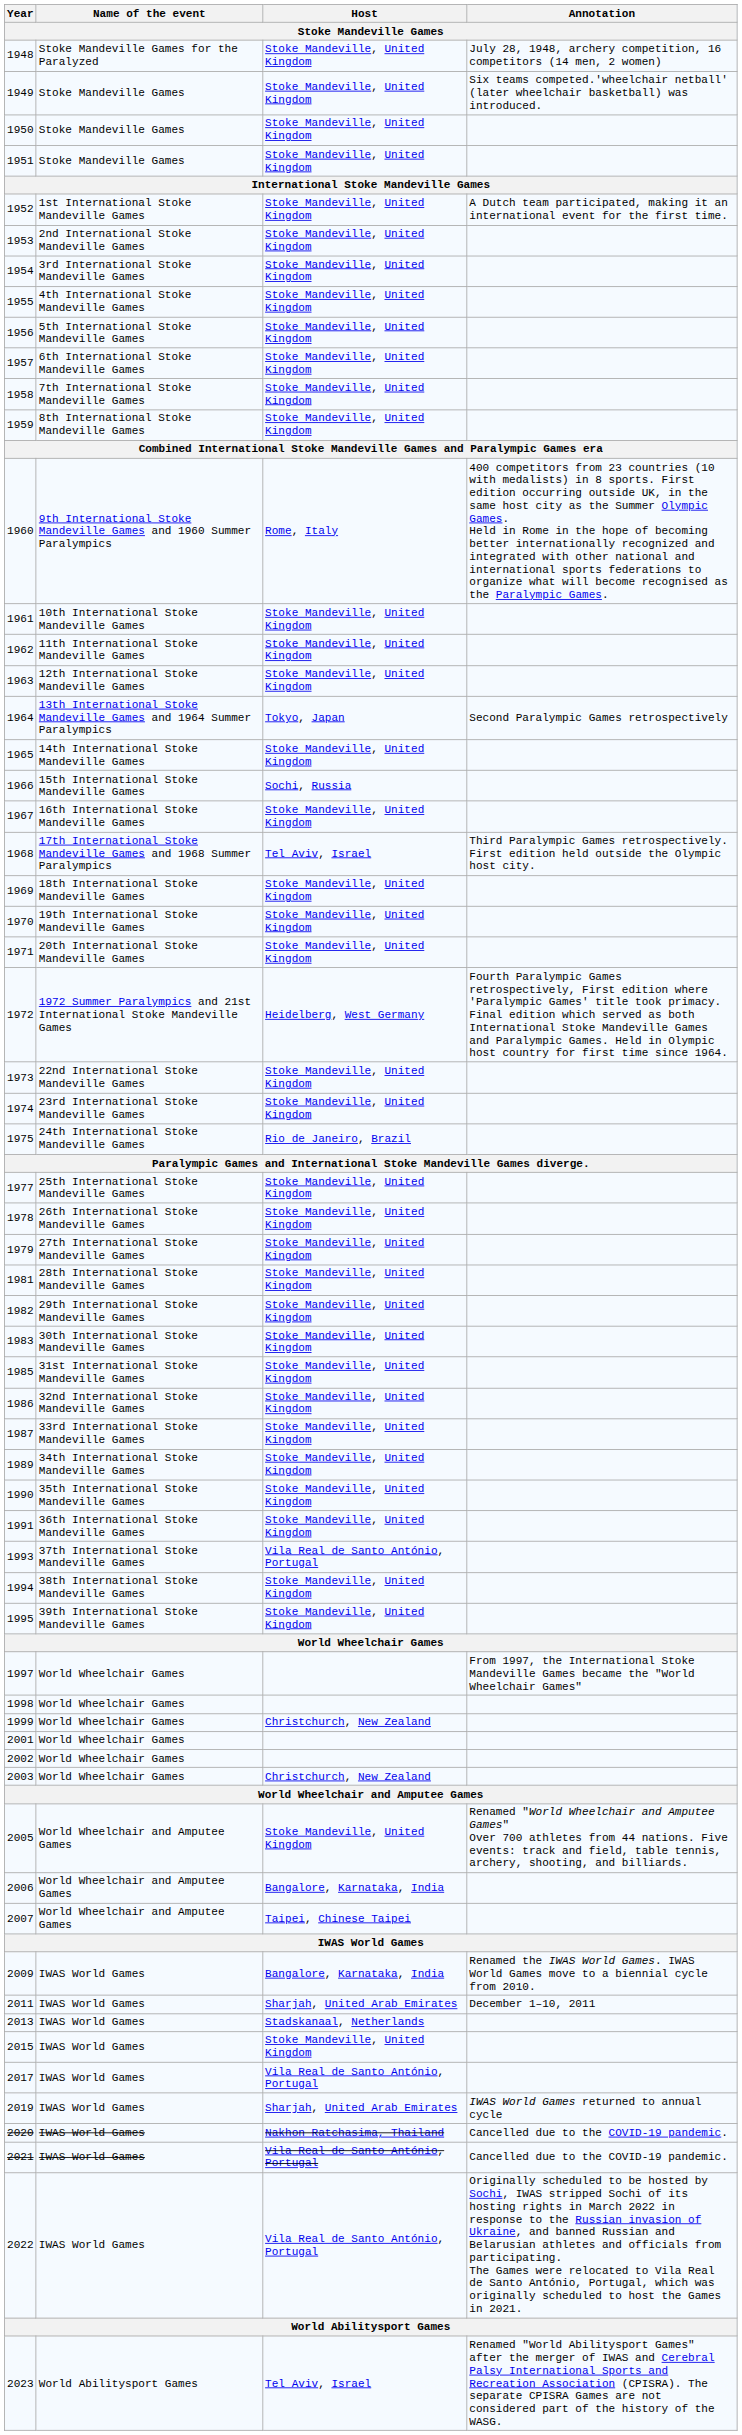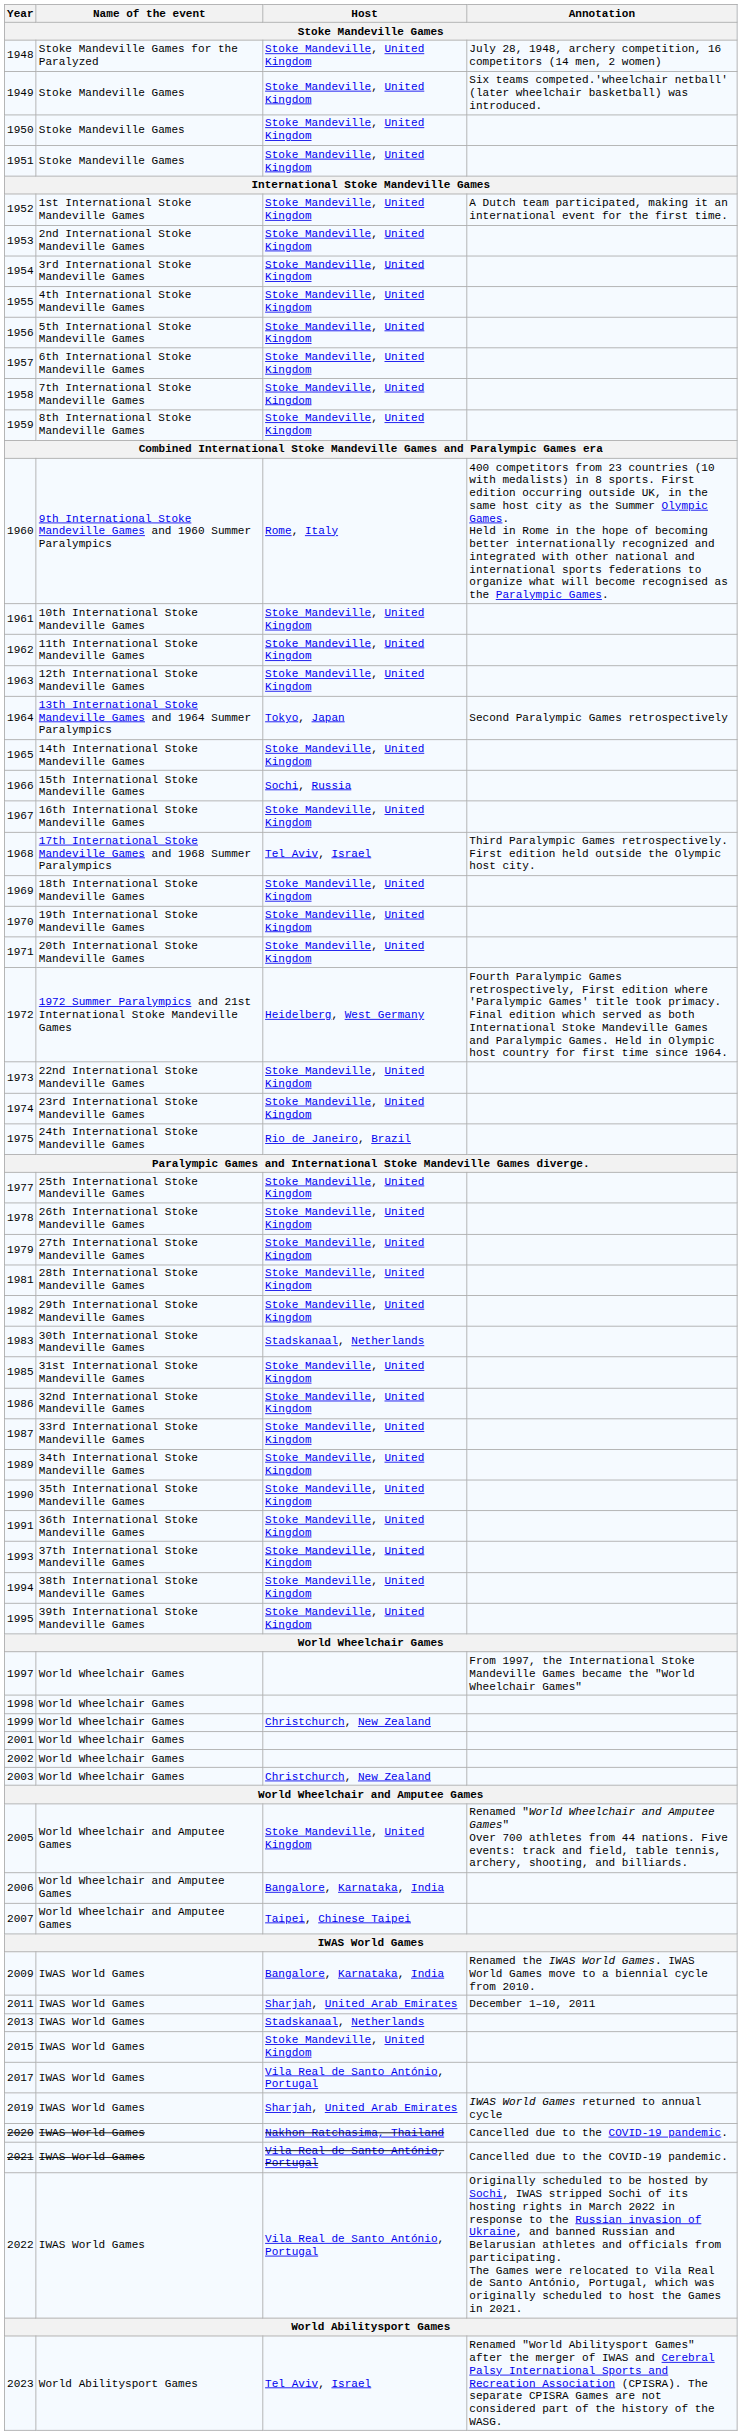 <table class="wikitable zebra" style="background:#F5FAFF">
 <tr class="hintergrundfarbe5">
 <th scope="col" style="width:1.5em">Year</th>
 <th scope="col" style="width:20em">Name of the event</th>
 <th scope="col" style="width:18em">Host</th>
 <th scope="col" style="width:24em">Annotation</th>
 </tr>
 <tr>
 <th colspan="4">Stoke Mandeville Games</th>
 </tr>
 <tr>
 <td>1948</td>
 <td>Stoke Mandeville Games for the Paralyzed</td>
 <td> <a href='#'>Stoke Mandeville</a>, <a href='#'>United Kingdom</a></td>
 <td>July 28, 1948, archery competition, 16 competitors (14 men, 2 women)</td>
 </tr>
 <tr>
 <td>1949</td>
 <td>Stoke Mandeville Games</td>
 <td> <a href='#'>Stoke Mandeville</a>, <a href='#'>United Kingdom</a></td>
 <td>Six teams competed.'wheelchair netball' (later wheelchair basketball) was introduced.</td>
 </tr>
 <tr>
 <td>1950</td>
 <td>Stoke Mandeville Games</td>
 <td> <a href='#'>Stoke Mandeville</a>, <a href='#'>United Kingdom</a></td>
 <td></td>
 </tr>
 <tr>
 <td>1951</td>
 <td>Stoke Mandeville Games</td>
 <td> <a href='#'>Stoke Mandeville</a>, <a href='#'>United Kingdom</a></td>
 <td></td>
 </tr>
 <tr>
 <th colspan="4">International Stoke Mandeville Games</th>
 </tr>
 <tr>
 <td>1952</td>
 <td>1st International Stoke Mandeville Games</td>
 <td> <a href='#'>Stoke Mandeville</a>, <a href='#'>United Kingdom</a></td>
 <td>A Dutch team participated, making it an international event for the first time.</td>
 </tr>
 <tr>
 <td>1953</td>
 <td>2nd International Stoke Mandeville Games</td>
 <td> <a href='#'>Stoke Mandeville</a>, <a href='#'>United Kingdom</a></td>
 <td></td>
 </tr>
 <tr>
 <td>1954</td>
 <td>3rd International Stoke Mandeville Games</td>
 <td> <a href='#'>Stoke Mandeville</a>, <a href='#'>United Kingdom</a></td>
 <td></td>
 </tr>
 <tr>
 <td>1955</td>
 <td>4th International Stoke Mandeville Games</td>
 <td> <a href='#'>Stoke Mandeville</a>, <a href='#'>United Kingdom</a></td>
 <td></td>
 </tr>
 <tr>
 <td>1956</td>
 <td>5th International Stoke Mandeville Games</td>
 <td> <a href='#'>Stoke Mandeville</a>, <a href='#'>United Kingdom</a></td>
 <td></td>
 </tr>
 <tr>
 <td>1957</td>
 <td>6th International Stoke Mandeville Games</td>
 <td> <a href='#'>Stoke Mandeville</a>, <a href='#'>United Kingdom</a></td>
 <td></td>
 </tr>
 <tr>
 <td>1958</td>
 <td>7th International Stoke Mandeville Games</td>
 <td> <a href='#'>Stoke Mandeville</a>, <a href='#'>United Kingdom</a></td>
 <td></td>
 </tr>
 <tr>
 <td>1959</td>
 <td>8th International Stoke Mandeville Games</td>
 <td> <a href='#'>Stoke Mandeville</a>, <a href='#'>United Kingdom</a></td>
 <td></td>
 </tr>
 <tr>
 <th colspan="4">Combined International Stoke Mandeville Games and Paralympic Games era</th>
 </tr>
 <tr>
 <td>1960</td>
 <td><a href='#'>9th International Stoke Mandeville Games</a> and 1960 Summer Paralympics</td>
 <td> <a href='#'>Rome</a>, <a href='#'>Italy</a></td>
 <td>400 competitors from 23 countries (10 with medalists) in 8 sports. First edition occurring outside UK, in the same host city as the Summer <a href='#'>Olympic Games</a>.<br>Held in Rome in the hope of becoming better internationally recognized and integrated with other national and international sports federations to organize what will become recognised as the <a href='#'>Paralympic Games</a>.</td>
 </tr>
 <tr>
 <td>1961</td>
 <td>10th International Stoke Mandeville Games</td>
 <td> <a href='#'>Stoke Mandeville</a>, <a href='#'>United Kingdom</a></td>
 <td></td>
 </tr>
 <tr>
 <td>1962</td>
 <td>11th International Stoke Mandeville Games</td>
 <td> <a href='#'>Stoke Mandeville</a>, <a href='#'>United Kingdom</a></td>
 <td></td>
 </tr>
 <tr>
 <td>1963</td>
 <td>12th International Stoke Mandeville Games</td>
 <td> <a href='#'>Stoke Mandeville</a>, <a href='#'>United Kingdom</a></td>
 <td></td>
 </tr>
 <tr>
 <td>1964</td>
 <td><a href='#'>13th International Stoke Mandeville Games</a> and 1964 Summer Paralympics</td>
 <td><a href='#'>Tokyo</a>, <a href='#'>Japan</a></td>
 <td>Second Paralympic Games retrospectively</td>
 </tr>
 <tr>
 <td>1965</td>
 <td>14th International Stoke Mandeville Games</td>
 <td> <a href='#'>Stoke Mandeville</a>, <a href='#'>United Kingdom</a></td>
 <td></td>
 </tr>
 <tr>
 <td>1966</td>
 <td>15th International Stoke Mandeville Games</td>
 <td> <a href='#'>Sochi</a>, <a href='#'>Russia</a></td>
 <td></td>
 </tr>
 <tr>
 <td>1967</td>
 <td>16th International Stoke Mandeville Games</td>
 <td> <a href='#'>Stoke Mandeville</a>, <a href='#'>United Kingdom</a></td>
 <td></td>
 </tr>
 <tr>
 <td>1968</td>
 <td><a href='#'>17th International Stoke Mandeville Games</a> and 1968 Summer Paralympics</td>
 <td> <a href='#'>Tel Aviv</a>, <a href='#'>Israel</a></td>
 <td>Third Paralympic Games retrospectively. First edition held outside the Olympic host city.</td>
 </tr>
 <tr>
 <td>1969</td>
 <td>18th International Stoke Mandeville Games</td>
 <td> <a href='#'>Stoke Mandeville</a>, <a href='#'>United Kingdom</a></td>
 <td></td>
 </tr>
 <tr>
 <td>1970</td>
 <td>19th International Stoke Mandeville Games</td>
 <td> <a href='#'>Stoke Mandeville</a>, <a href='#'>United Kingdom</a></td>
 <td></td>
 </tr>
 <tr>
 <td>1971</td>
 <td>20th International Stoke Mandeville Games</td>
 <td> <a href='#'>Stoke Mandeville</a>, <a href='#'>United Kingdom</a></td>
 <td></td>
 </tr>
 <tr>
 <td>1972</td>
 <td><a href='#'>1972 Summer Paralympics</a> and 21st International Stoke Mandeville Games</td>
 <td> <a href='#'>Heidelberg</a>, <a href='#'>West Germany</a></td>
 <td>Fourth Paralympic Games retrospectively, First edition where 'Paralympic Games' title took primacy. Final edition which served as both International Stoke Mandeville Games and Paralympic Games. Held in Olympic host country for first time since 1964.</td>
 </tr>
 <tr>
 <td>1973</td>
 <td>22nd International Stoke Mandeville Games</td>
 <td> <a href='#'>Stoke Mandeville</a>, <a href='#'>United Kingdom</a></td>
 <td></td>
 </tr>
 <tr>
 <td>1974</td>
 <td>23rd International Stoke Mandeville Games</td>
 <td> <a href='#'>Stoke Mandeville</a>, <a href='#'>United Kingdom</a></td>
 <td></td>
 </tr>
 <tr>
 <td>1975</td>
 <td>24th International Stoke Mandeville Games</td>
 <td> <a href='#'>Rio de Janeiro</a>, <a href='#'>Brazil</a></td>
 <td></td>
 </tr>
 <tr>
 <th colspan="4">Paralympic Games and International Stoke Mandeville Games diverge.</th>
 </tr>
 <tr>
 <td>1977</td>
 <td>25th International Stoke Mandeville Games</td>
 <td> <a href='#'>Stoke Mandeville</a>, <a href='#'>United Kingdom</a></td>
 <td></td>
 </tr>
 <tr>
 <td>1978</td>
 <td>26th International Stoke Mandeville Games</td>
 <td> <a href='#'>Stoke Mandeville</a>, <a href='#'>United Kingdom</a></td>
 <td></td>
 </tr>
 <tr>
 <td>1979</td>
 <td>27th International Stoke Mandeville Games</td>
 <td> <a href='#'>Stoke Mandeville</a>, <a href='#'>United Kingdom</a></td>
 <td></td>
 </tr>
 <tr>
 <td>1981</td>
 <td>28th International Stoke Mandeville Games</td>
 <td> <a href='#'>Stoke Mandeville</a>, <a href='#'>United Kingdom</a></td>
 <td></td>
 </tr>
 <tr>
 <td>1982</td>
 <td>29th International Stoke Mandeville Games</td>
 <td> <a href='#'>Stoke Mandeville</a>, <a href='#'>United Kingdom</a></td>
 <td></td>
 </tr>
 <tr>
 <td>1983</td>
 <td>30th International Stoke Mandeville Games</td>
-<td> <a href='#'>Stoke Mandeville</a>, <a href='#'>United Kingdom</a></td>
+<td> <a href='#'>Stadskanaal</a>, <a href='#'>Netherlands</a></td>
 <td></td>
 </tr>
 <tr>
 <td>1985</td>
 <td>31st International Stoke Mandeville Games</td>
 <td> <a href='#'>Stoke Mandeville</a>, <a href='#'>United Kingdom</a></td>
 <td></td>
 </tr>
 <tr>
 <td>1986</td>
 <td>32nd International Stoke Mandeville Games</td>
 <td> <a href='#'>Stoke Mandeville</a>, <a href='#'>United Kingdom</a></td>
 <td></td>
 </tr>
 <tr>
 <td>1987</td>
 <td>33rd International Stoke Mandeville Games</td>
 <td> <a href='#'>Stoke Mandeville</a>, <a href='#'>United Kingdom</a></td>
 <td></td>
 </tr>
 <tr>
 <td>1989</td>
 <td>34th International Stoke Mandeville Games</td>
 <td> <a href='#'>Stoke Mandeville</a>, <a href='#'>United Kingdom</a></td>
 <td></td>
 </tr>
 <tr>
 <td>1990</td>
 <td>35th International Stoke Mandeville Games</td>
 <td> <a href='#'>Stoke Mandeville</a>, <a href='#'>United Kingdom</a></td>
 <td></td>
 </tr>
 <tr>
 <td>1991</td>
 <td>36th International Stoke Mandeville Games</td>
 <td> <a href='#'>Stoke Mandeville</a>, <a href='#'>United Kingdom</a></td>
 <td></td>
 </tr>
 <tr>
 <td>1993</td>
 <td>37th International Stoke Mandeville Games</td>
-<td> <a href='#'>Vila Real de Santo António</a>, <a href='#'>Portugal</a></td>
+<td> <a href='#'>Stoke Mandeville</a>, <a href='#'>United Kingdom</a></td>
 <td></td>
 </tr>
 <tr>
 <td>1994</td>
 <td>38th International Stoke Mandeville Games</td>
 <td> <a href='#'>Stoke Mandeville</a>, <a href='#'>United Kingdom</a></td>
 <td></td>
 </tr>
 <tr>
 <td>1995</td>
 <td>39th International Stoke Mandeville Games</td>
 <td> <a href='#'>Stoke Mandeville</a>, <a href='#'>United Kingdom</a></td>
 <td></td>
 </tr>
 <tr class="hintergrundfarbe5">
 <th colspan="4" scope="col" style="width:1.5em">World Wheelchair Games</th>
 </tr>
 <tr>
 <td>1997</td>
 <td>World Wheelchair Games</td>
 <td></td>
 <td>From 1997, the International Stoke Mandeville Games became the "World Wheelchair Games"</td>
 </tr>
 <tr>
 <td>1998</td>
 <td>World Wheelchair Games</td>
 <td></td>
 <td></td>
 </tr>
 <tr>
 <td>1999</td>
 <td>World Wheelchair Games</td>
 <td> <a href='#'>Christchurch</a>, <a href='#'>New Zealand</a></td>
 <td></td>
 </tr>
 <tr>
 <td>2001</td>
 <td>World Wheelchair Games</td>
 <td></td>
 <td></td>
 </tr>
 <tr>
 <td>2002</td>
 <td>World Wheelchair Games</td>
 <td></td>
 <td></td>
 </tr>
 <tr>
 <td>2003</td>
 <td>World Wheelchair Games</td>
 <td> <a href='#'>Christchurch</a>, <a href='#'>New Zealand</a></td>
 <td></td>
 </tr>
 <tr>
 <th colspan="4">World Wheelchair and Amputee Games</th>
 </tr>
 <tr>
 <td>2005</td>
 <td>World Wheelchair and Amputee Games</td>
 <td> <a href='#'>Stoke Mandeville</a>, <a href='#'>United Kingdom</a></td>
 <td>Renamed "<em>World Wheelchair and Amputee Games</em>"<br>Over 700 athletes from 44 nations. Five events: track and field, table tennis, archery, shooting, and billiards.</td>
 </tr>
 <tr>
 <td>2006</td>
 <td>World Wheelchair and Amputee Games</td>
 <td> <a href='#'>Bangalore</a>, <a href='#'>Karnataka</a>, <a href='#'>India</a></td>
 <td></td>
 </tr>
 <tr>
 <td>2007</td>
 <td>World Wheelchair and Amputee Games</td>
 <td> <a href='#'>Taipei</a>, <a href='#'>Chinese Taipei</a></td>
 <td></td>
 </tr>
 <tr>
 <th colspan="4">IWAS World Games</th>
 </tr>
 <tr>
 <td>2009</td>
 <td>IWAS World Games</td>
 <td> <a href='#'>Bangalore</a>, <a href='#'>Karnataka</a>, <a href='#'>India</a></td>
 <td>Renamed the <em>IWAS World Games</em>. IWAS World Games move to a biennial cycle from 2010.</td>
 </tr>
 <tr>
 <td>2011</td>
 <td>IWAS World Games</td>
 <td> <a href='#'>Sharjah</a>, <a href='#'>United Arab Emirates</a></td>
 <td>December 1–10, 2011</td>
 </tr>
 <tr>
 <td>2013</td>
 <td>IWAS World Games</td>
 <td> <a href='#'>Stadskanaal</a>, <a href='#'>Netherlands</a></td>
 <td></td>
 </tr>
 <tr>
 <td>2015</td>
 <td>IWAS World Games</td>
 <td> <a href='#'>Stoke Mandeville</a>, <a href='#'>United Kingdom</a></td>
 <td></td>
 </tr>
 <tr>
 <td>2017</td>
 <td>IWAS World Games</td>
 <td> <a href='#'>Vila Real de Santo António</a>, <a href='#'>Portugal</a></td>
 <td></td>
 </tr>
 <tr>
 <td>2019</td>
 <td>IWAS World Games</td>
 <td> <a href='#'>Sharjah</a>, <a href='#'>United Arab Emirates</a></td>
 <td><em>IWAS World Games</em> returned to annual cycle</td>
 </tr>
 <tr>
 <td><s>2020</s></td>
 <td><s>IWAS World Games</s></td>
 <td><s> <a href='#'>Nakhon Ratchasima, Thailand</a></s></td>
 <td>Cancelled due to the <a href='#'>COVID-19 pandemic</a>.</td>
 </tr>
 <tr>
 <td><s>2021</s></td>
 <td><s>IWAS World Games</s></td>
 <td><s> <a href='#'>Vila Real de Santo António</a>, <a href='#'>Portugal</a></s></td>
 <td>Cancelled due to the COVID-19 pandemic.</td>
 </tr>
 <tr>
 <td>2022</td>
 <td>IWAS World Games</td>
 <td> <a href='#'>Vila Real de Santo António</a>, <a href='#'>Portugal</a></td>
 <td>Originally scheduled to be hosted by <a href='#'>Sochi</a>, IWAS stripped Sochi of its hosting rights in March 2022 in response to the <a href='#'>Russian invasion of Ukraine</a>, and banned Russian and Belarusian athletes and officials from participating.<br>The Games were relocated to Vila Real de Santo António, Portugal, which was originally scheduled to host the Games in 2021.</td>
 </tr>
 <tr>
 <th colspan="4">World Abilitysport Games</th>
 </tr>
 <tr>
 <td>2023</td>
 <td>World Abilitysport Games</td>
 <td> <a href='#'>Tel Aviv</a>, <a href='#'>Israel</a></td>
 <td>Renamed "World Abilitysport Games" after the merger of IWAS and <a href='#'>Cerebral Palsy International Sports and Recreation Association</a> (CPISRA). The separate CPISRA Games are not considered part of the history of the WASG.</td>
 </tr>
 </table>
